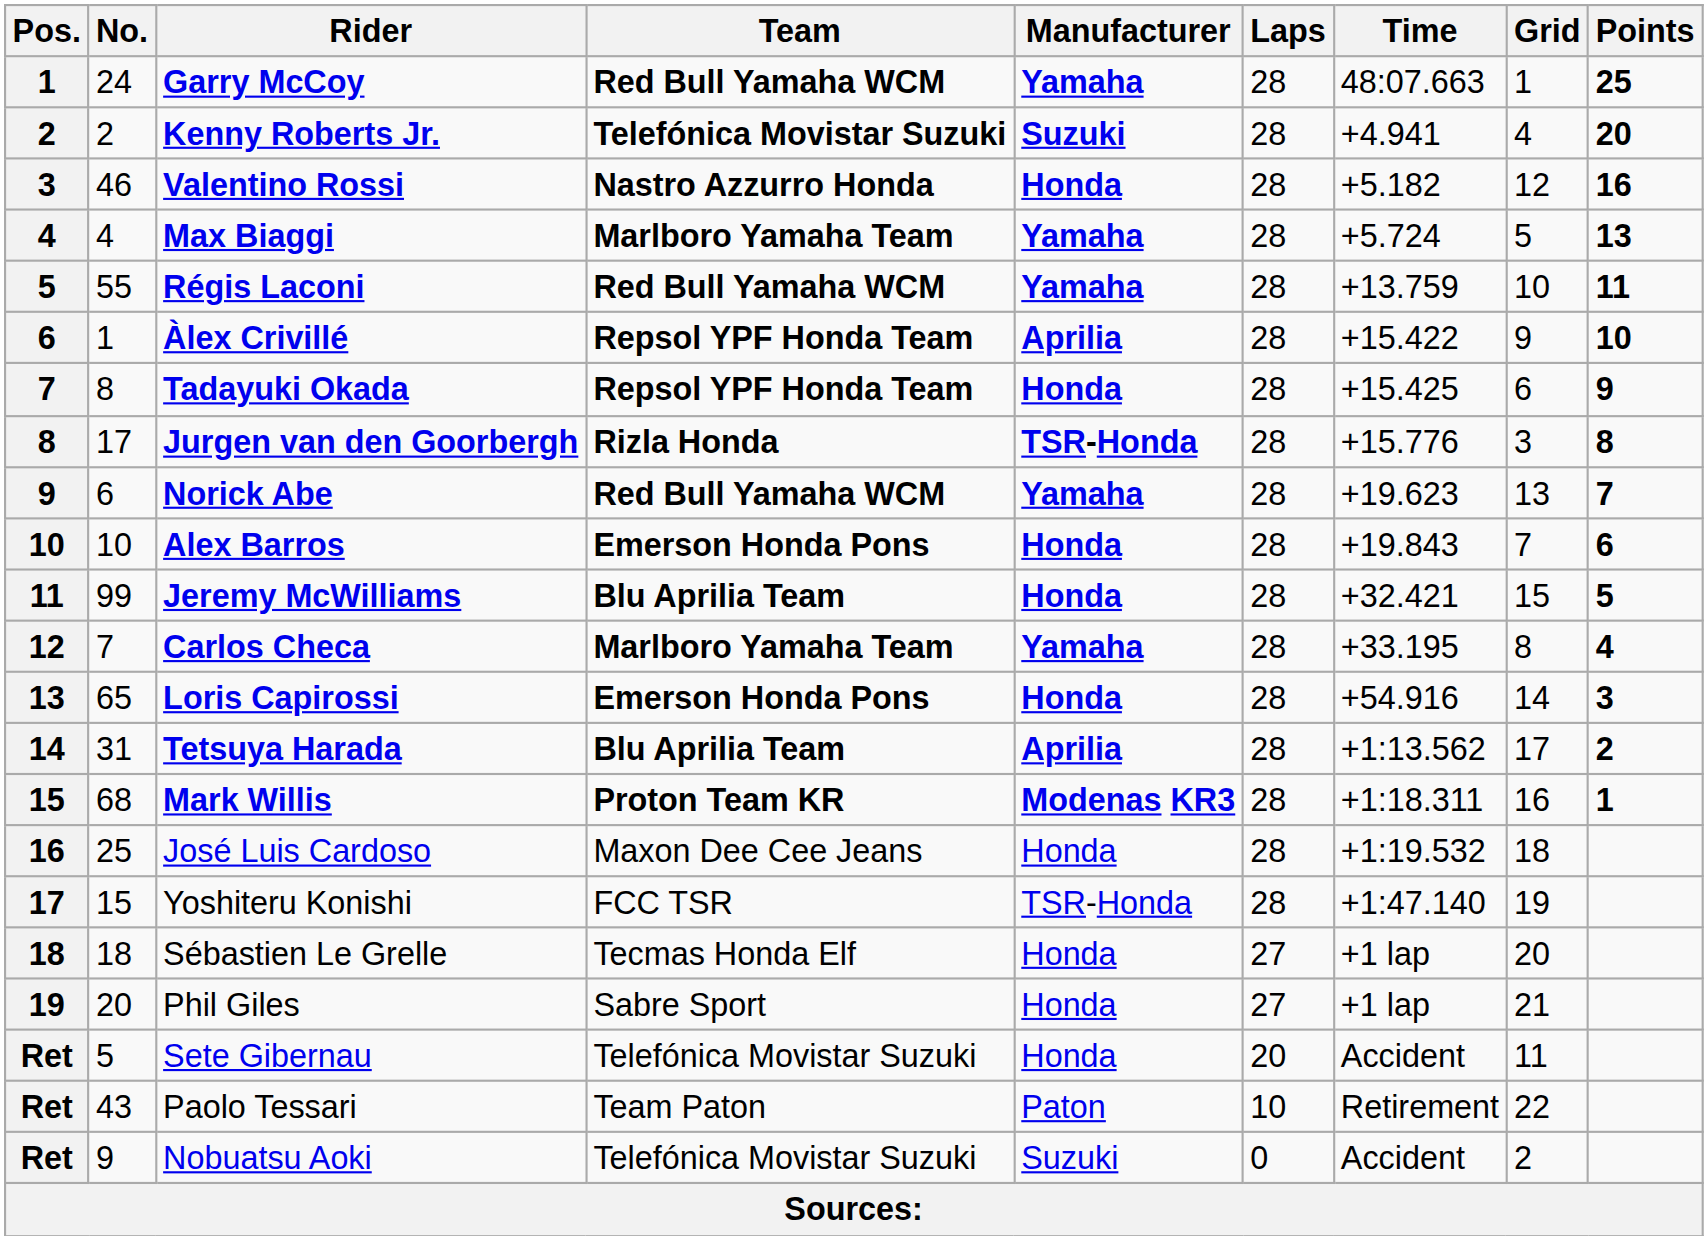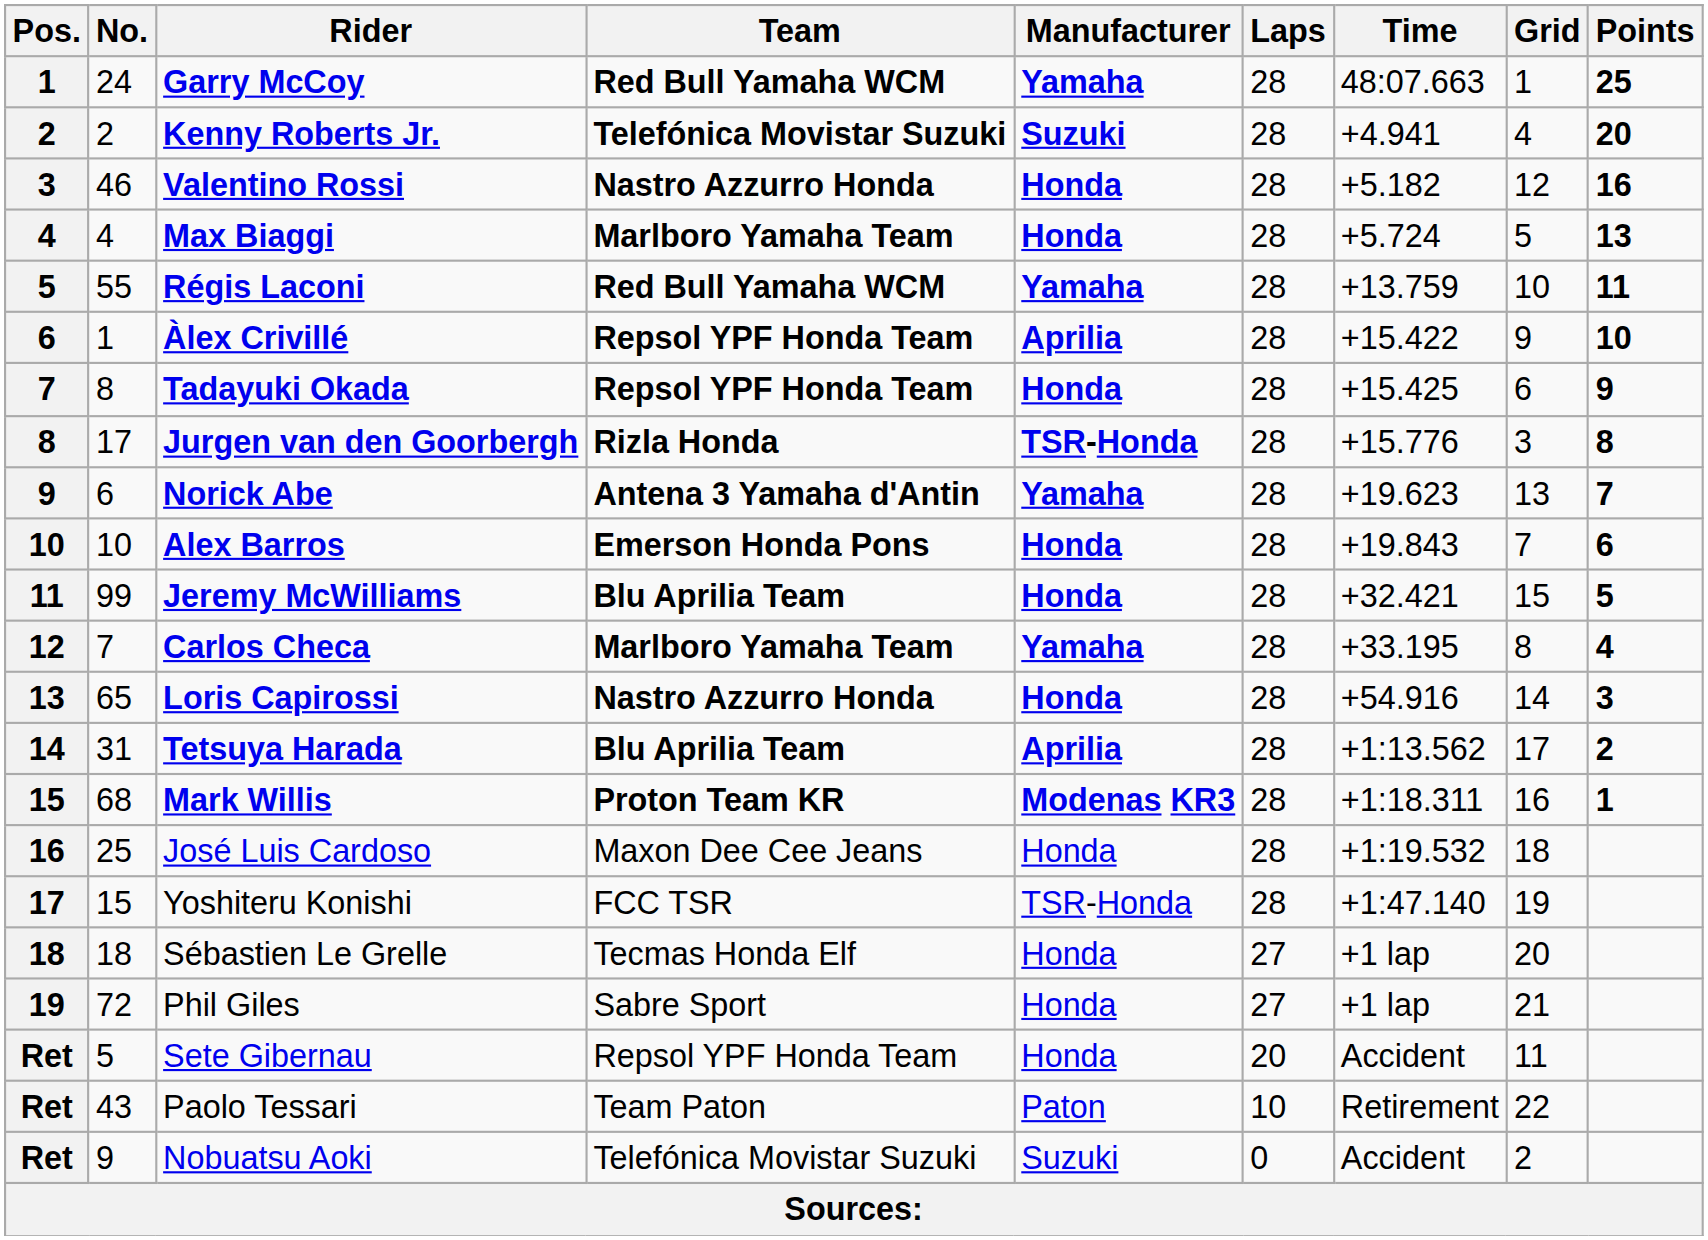 <table class="wikitable" style="font-size: 95%;">
 <tr>
 <th>Pos.</th>
 <th>No.</th>
 <th>Rider</th>
 <th>Team</th>
 <th>Manufacturer</th>
 <th>Laps</th>
 <th>Time</th>
 <th>Grid</th>
 <th>Points</th>
 </tr>
 <tr ->
 <th>1</th>
 <td>24</td>
 <td> <strong><a href='#'>Garry McCoy</a></strong></td>
 <td><strong>Red Bull Yamaha WCM</strong></td>
 <td><strong><a href='#'>Yamaha</a></strong></td>
 <td>28</td>
 <td>48:07.663</td>
 <td>1</td>
 <td><strong>25</strong></td>
 </tr>
 <tr>
 <th>2</th>
 <td>2</td>
 <td> <strong><a href='#'>Kenny Roberts Jr.</a></strong></td>
 <td><strong>Telefónica Movistar Suzuki</strong></td>
 <td><strong><a href='#'>Suzuki</a></strong></td>
 <td>28</td>
 <td>+4.941</td>
 <td>4</td>
 <td><strong>20</strong></td>
 </tr>
 <tr>
 <th>3</th>
 <td>46</td>
 <td> <strong><a href='#'>Valentino Rossi</a></strong></td>
 <td><strong>Nastro Azzurro Honda</strong></td>
 <td><strong><a href='#'>Honda</a></strong></td>
 <td>28</td>
 <td>+5.182</td>
 <td>12</td>
 <td><strong>16</strong></td>
 </tr>
 <tr>
 <th>4</th>
 <td>4</td>
 <td> <strong><a href='#'>Max Biaggi</a></strong></td>
 <td><strong>Marlboro Yamaha Team</strong></td>
-<td><strong><a href='#'>Yamaha</a></strong></td>
+<td><strong><a href='#'>Honda</a></strong></td>
 <td>28</td>
 <td>+5.724</td>
 <td>5</td>
 <td><strong>13</strong></td>
 </tr>
 <tr>
 <th>5</th>
 <td>55</td>
 <td> <strong><a href='#'>Régis Laconi</a></strong></td>
 <td><strong>Red Bull Yamaha WCM</strong></td>
 <td><strong><a href='#'>Yamaha</a></strong></td>
 <td>28</td>
 <td>+13.759</td>
 <td>10</td>
 <td><strong>11</strong></td>
 </tr>
 <tr>
 <th>6</th>
 <td>1</td>
 <td> <strong><a href='#'>Àlex Crivillé</a></strong></td>
 <td><strong>Repsol YPF Honda Team</strong></td>
 <td><strong><a href='#'>Aprilia</a></strong></td>
 <td>28</td>
 <td>+15.422</td>
 <td>9</td>
 <td><strong>10</strong></td>
 </tr>
 <tr>
 <th>7</th>
 <td>8</td>
 <td> <strong><a href='#'>Tadayuki Okada</a></strong></td>
 <td><strong>Repsol YPF Honda Team</strong></td>
 <td><strong><a href='#'>Honda</a></strong></td>
 <td>28</td>
 <td>+15.425</td>
 <td>6</td>
 <td><strong>9</strong></td>
 </tr>
 <tr>
 <th>8</th>
 <td>17</td>
 <td> <strong><a href='#'>Jurgen van den Goorbergh</a></strong></td>
 <td><strong>Rizla Honda</strong></td>
 <td><strong><a href='#'>TSR</a>-<a href='#'>Honda</a></strong></td>
 <td>28</td>
 <td>+15.776</td>
 <td>3</td>
 <td><strong>8</strong></td>
 </tr>
 <tr>
 <th>9</th>
 <td>6</td>
 <td> <strong><a href='#'>Norick Abe</a></strong></td>
-<td><strong>Red Bull Yamaha WCM</strong></td>
+<td><strong>Antena 3 Yamaha d'Antin</strong></td>
 <td><strong><a href='#'>Yamaha</a></strong></td>
 <td>28</td>
 <td>+19.623</td>
 <td>13</td>
 <td><strong>7</strong></td>
 </tr>
 <tr>
 <th>10</th>
 <td>10</td>
 <td> <strong><a href='#'>Alex Barros</a></strong></td>
 <td><strong>Emerson Honda Pons</strong></td>
 <td><strong><a href='#'>Honda</a></strong></td>
 <td>28</td>
 <td>+19.843</td>
 <td>7</td>
 <td><strong>6</strong></td>
 </tr>
 <tr>
 <th>11</th>
 <td>99</td>
 <td> <strong><a href='#'>Jeremy McWilliams</a></strong></td>
 <td><strong>Blu Aprilia Team</strong></td>
 <td><strong><a href='#'>Honda</a></strong></td>
 <td>28</td>
 <td>+32.421</td>
 <td>15</td>
 <td><strong>5</strong></td>
 </tr>
 <tr>
 <th>12</th>
 <td>7</td>
 <td> <strong><a href='#'>Carlos Checa</a></strong></td>
 <td><strong>Marlboro Yamaha Team</strong></td>
 <td><strong><a href='#'>Yamaha</a></strong></td>
 <td>28</td>
 <td>+33.195</td>
 <td>8</td>
 <td><strong>4</strong></td>
 </tr>
 <tr>
 <th>13</th>
 <td>65</td>
 <td> <strong><a href='#'>Loris Capirossi</a></strong></td>
-<td><strong>Emerson Honda Pons</strong></td>
+<td><strong>Nastro Azzurro Honda</strong></td>
 <td><strong><a href='#'>Honda</a></strong></td>
 <td>28</td>
 <td>+54.916</td>
 <td>14</td>
 <td><strong>3</strong></td>
 </tr>
 <tr>
 <th>14</th>
 <td>31</td>
 <td> <strong><a href='#'>Tetsuya Harada</a></strong></td>
 <td><strong>Blu Aprilia Team</strong></td>
 <td><strong><a href='#'>Aprilia</a></strong></td>
 <td>28</td>
 <td>+1:13.562</td>
 <td>17</td>
 <td><strong>2</strong></td>
 </tr>
 <tr>
 <th>15</th>
 <td>68</td>
 <td> <strong><a href='#'>Mark Willis</a></strong></td>
 <td><strong>Proton Team KR</strong></td>
 <td><strong><a href='#'>Modenas</a> <a href='#'>KR3</a></strong></td>
 <td>28</td>
 <td>+1:18.311</td>
 <td>16</td>
 <td><strong>1</strong></td>
 </tr>
 <tr>
 <th>16</th>
 <td>25</td>
 <td> <a href='#'>José Luis Cardoso</a></td>
 <td>Maxon Dee Cee Jeans</td>
 <td><a href='#'>Honda</a></td>
 <td>28</td>
 <td>+1:19.532</td>
 <td>18</td>
 <td></td>
 </tr>
 <tr>
 <th>17</th>
 <td>15</td>
 <td> Yoshiteru Konishi</td>
 <td>FCC TSR</td>
 <td><a href='#'>TSR</a>-<a href='#'>Honda</a></td>
 <td>28</td>
 <td>+1:47.140</td>
 <td>19</td>
 <td></td>
 </tr>
 <tr>
 <th>18</th>
 <td>18</td>
 <td> Sébastien Le Grelle</td>
 <td>Tecmas Honda Elf</td>
 <td><a href='#'>Honda</a></td>
 <td>27</td>
 <td>+1 lap</td>
 <td>20</td>
 <td></td>
 </tr>
 <tr>
 <th>19</th>
-<td>20</td>
+<td>72</td>
 <td> Phil Giles</td>
 <td>Sabre Sport</td>
 <td><a href='#'>Honda</a></td>
 <td>27</td>
 <td>+1 lap</td>
 <td>21</td>
 <td></td>
 </tr>
 <tr>
 <th>Ret</th>
 <td>5</td>
 <td> <a href='#'>Sete Gibernau</a></td>
-<td>Telefónica Movistar Suzuki</td>
+<td>Repsol YPF Honda Team</td>
 <td><a href='#'>Honda</a></td>
 <td>20</td>
 <td>Accident</td>
 <td>11</td>
 <td></td>
 </tr>
 <tr>
 <th>Ret</th>
 <td>43</td>
 <td> Paolo Tessari</td>
 <td>Team Paton</td>
 <td><a href='#'>Paton</a></td>
 <td>10</td>
 <td>Retirement</td>
 <td>22</td>
 <td></td>
 </tr>
 <tr>
 <th>Ret</th>
 <td>9</td>
 <td> <a href='#'>Nobuatsu Aoki</a></td>
 <td>Telefónica Movistar Suzuki</td>
 <td><a href='#'>Suzuki</a></td>
 <td>0</td>
 <td>Accident</td>
 <td>2</td>
 <td></td>
 </tr>
 <tr>
 <th colspan=9>Sources: </th>
 </tr>
 </table>
